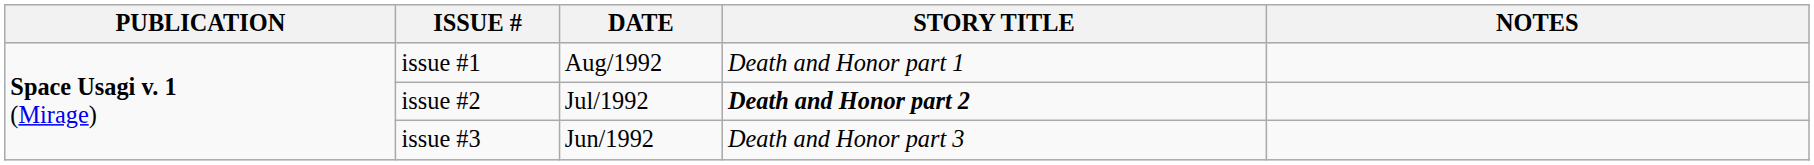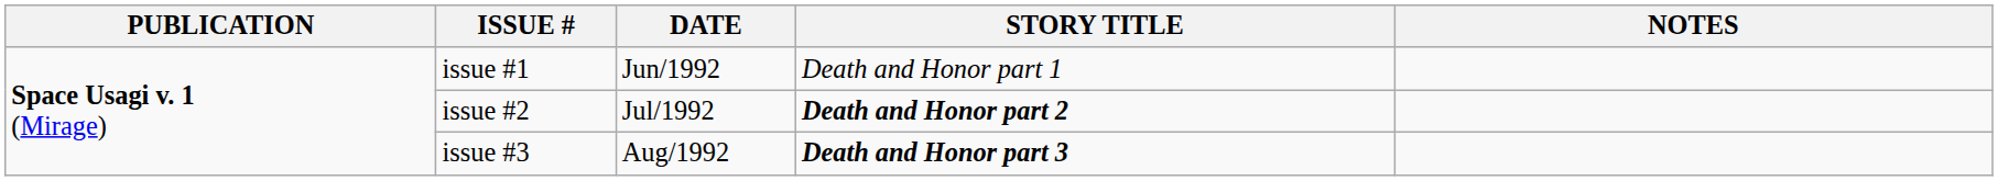 <table class="wikitable">
 <tr>
 <th width="250"><strong>PUBLICATION</strong></th>
 <th width="100"><strong>ISSUE #</strong></th>
 <th width="100"><strong>DATE</strong></th>
 <th width="350"><strong>STORY TITLE</strong></th>
 <th width="350"><strong>NOTES</strong></th>
 </tr>
 <tr>
 <td rowspan=3><strong>Space Usagi v. 1</strong><br>(<a href='#'>Mirage</a>)</td>
 <td>issue #1</td>
-<td>Aug/1992</td>
+<td>Jun/1992</td>
 <td><em>Death and Honor part 1</em></td>
 </tr>
 <tr>
 <td>issue #2</td>
 <td>Jul/1992</td>
 <td><strong><em>Death and Honor part 2</em></strong></td>
 <td></td>
 </tr>
 <tr>
 <td>issue #3</td>
-<td>Jun/1992</td>
-<td><em>Death and Honor part 3</em></td>
+<td>Aug/1992</td>
+<td><strong><em>Death and Honor part 3</em></strong></td>
 <td></td>
 </tr>
 </table>
